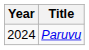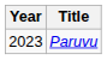 <table class="wikitable sortable">
 <tr>
 <th>Year</th>
 <th>Title</th>
 </tr>
 <tr>
-<td>2024</td>
+<td>2023</td>
 <td><em><a href='#'>Paruvu</a></em></td>
 </tr>
 </table>
